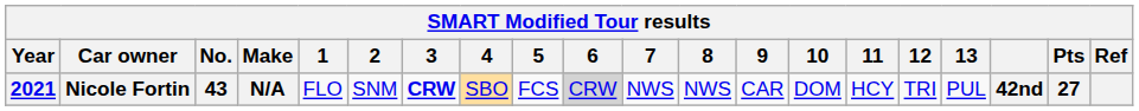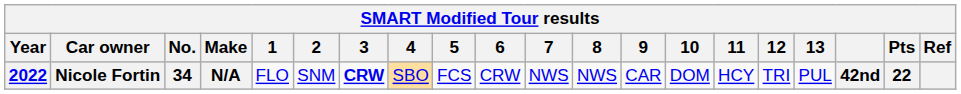 <table class="wikitable" style="text-align:center; font-size:75%">
 <tr>
 <th colspan=38><a href='#'>SMART Modified Tour</a> results</th>
 </tr>
 <tr>
 <th>Year</th>
 <th>Car owner</th>
 <th>No.</th>
 <th>Make</th>
 <th>1</th>
 <th>2</th>
 <th>3</th>
 <th>4</th>
 <th>5</th>
 <th>6</th>
 <th>7</th>
 <th>8</th>
 <th>9</th>
 <th>10</th>
 <th>11</th>
 <th>12</th>
 <th>13</th>
 <th></th>
 <th>Pts</th>
 <th>Ref</th>
 </tr>
 <tr>
-<th><a href='#'>2021</a></th>
+<th><a href='#'>2022</a></th>
 <th>Nicole Fortin</th>
-<th>43</th>
+<th>34</th>
 <th>N/A</th>
 <td><a href='#'>FLO</a></td>
 <td><a href='#'>SNM</a></td>
 <td><strong><a href='#'>CRW</a></strong></td>
 <td style="background:#FFDF9F;"><a href='#'>SBO</a><br></td>
 <td><a href='#'>FCS</a></td>
-<td style="background: lightgrey;"><a href='#'>CRW</a></td>
+<td><a href='#'>CRW</a></td>
 <td><a href='#'>NWS</a></td>
 <td><a href='#'>NWS</a></td>
 <td><a href='#'>CAR</a></td>
 <td><a href='#'>DOM</a></td>
 <td><a href='#'>HCY</a></td>
 <td><a href='#'>TRI</a></td>
 <td><a href='#'>PUL</a></td>
 <th>42nd</th>
-<th>27</th>
+<th>22</th>
 <th></th>
 </tr>
 </table>
